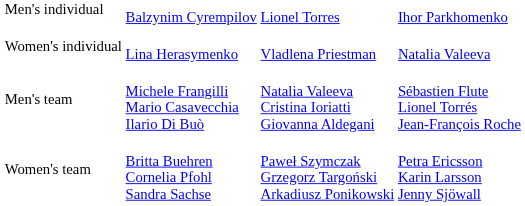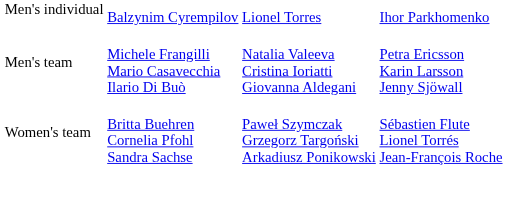 <table>
 <tr>
 <td>Men's individual</td>
 <td> <br><a href='#'>Balzynim Cyrempilov</a></td>
 <td> <br><a href='#'>Lionel Torres</a></td>
 <td> <br><a href='#'>Ihor Parkhomenko</a></td>
 </tr>
 <tr>
-<td>Women's individual</td>
-<td> <br><a href='#'>Lina Herasymenko</a></td>
-<td> <br><a href='#'>Vladlena Priestman</a></td>
-<td> <br><a href='#'>Natalia Valeeva</a></td>
-</tr>
-<tr>
 <td>Men's team</td>
 <td> <br><a href='#'>Michele Frangilli</a> <br> <a href='#'>Mario Casavecchia</a> <br> <a href='#'>Ilario Di Buò</a></td>
 <td> <br> <a href='#'>Natalia Valeeva</a> <br> <a href='#'>Cristina Ioriatti</a> <br> <a href='#'>Giovanna Aldegani</a></td>
-<td> <br><a href='#'>Sébastien Flute</a> <br> <a href='#'>Lionel Torrés</a> <br> <a href='#'>Jean-François Roche</a></td>
+<td> <br> <a href='#'>Petra Ericsson</a> <br> <a href='#'>Karin Larsson</a> <br> <a href='#'>Jenny Sjöwall</a></td>
 </tr>
 <tr>
 <td>Women's team</td>
 <td> <br> <a href='#'>Britta Buehren</a> <br> <a href='#'>Cornelia Pfohl</a> <br> <a href='#'>Sandra Sachse</a></td>
 <td> <br><a href='#'>Paweł Szymczak</a> <br> <a href='#'>Grzegorz Targoński</a> <br> <a href='#'>Arkadiusz Ponikowski</a></td>
-<td> <br> <a href='#'>Petra Ericsson</a> <br> <a href='#'>Karin Larsson</a> <br> <a href='#'>Jenny Sjöwall</a></td>
+<td> <br><a href='#'>Sébastien Flute</a> <br> <a href='#'>Lionel Torrés</a> <br> <a href='#'>Jean-François Roche</a></td>
 </tr>
 </table>
